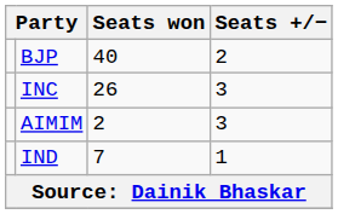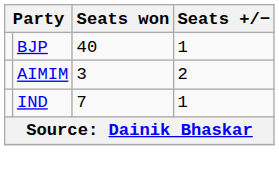 <table class="sortable wikitable">
 <tr>
 <th colspan="2">Party</th>
 <th>Seats won</th>
 <th><strong>Seats +/−</strong></th>
 </tr>
 <tr>
 <td></td>
 <td><a href='#'>BJP</a></td>
 <td>40</td>
-<td> 2</td>
-</tr>
-<tr>
-<td></td>
-<td><a href='#'>INC</a></td>
-<td>26</td>
-<td> 3</td>
+<td> 1</td>
 </tr>
 <tr>
 <td></td>
 <td><a href='#'>AIMIM</a></td>
-<td>2</td>
-<td> 3</td>
+<td>3</td>
+<td> 2</td>
 </tr>
 <tr>
 <td></td>
 <td><a href='#'>IND</a></td>
 <td>7</td>
 <td> 1</td>
 </tr>
 <tr>
 <th colspan="4">Source: <a href='#'>Dainik Bhaskar</a></th>
 </tr>
 <tr>
 </tr>
 </table>
